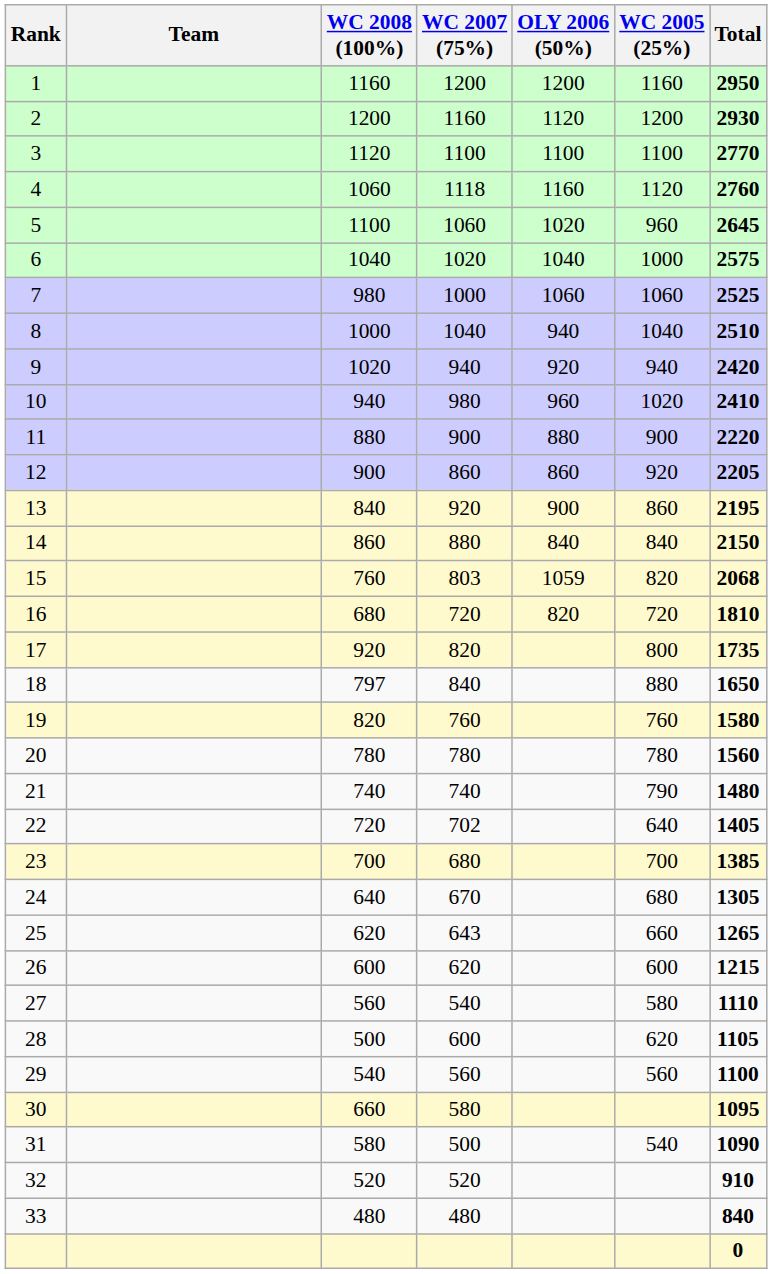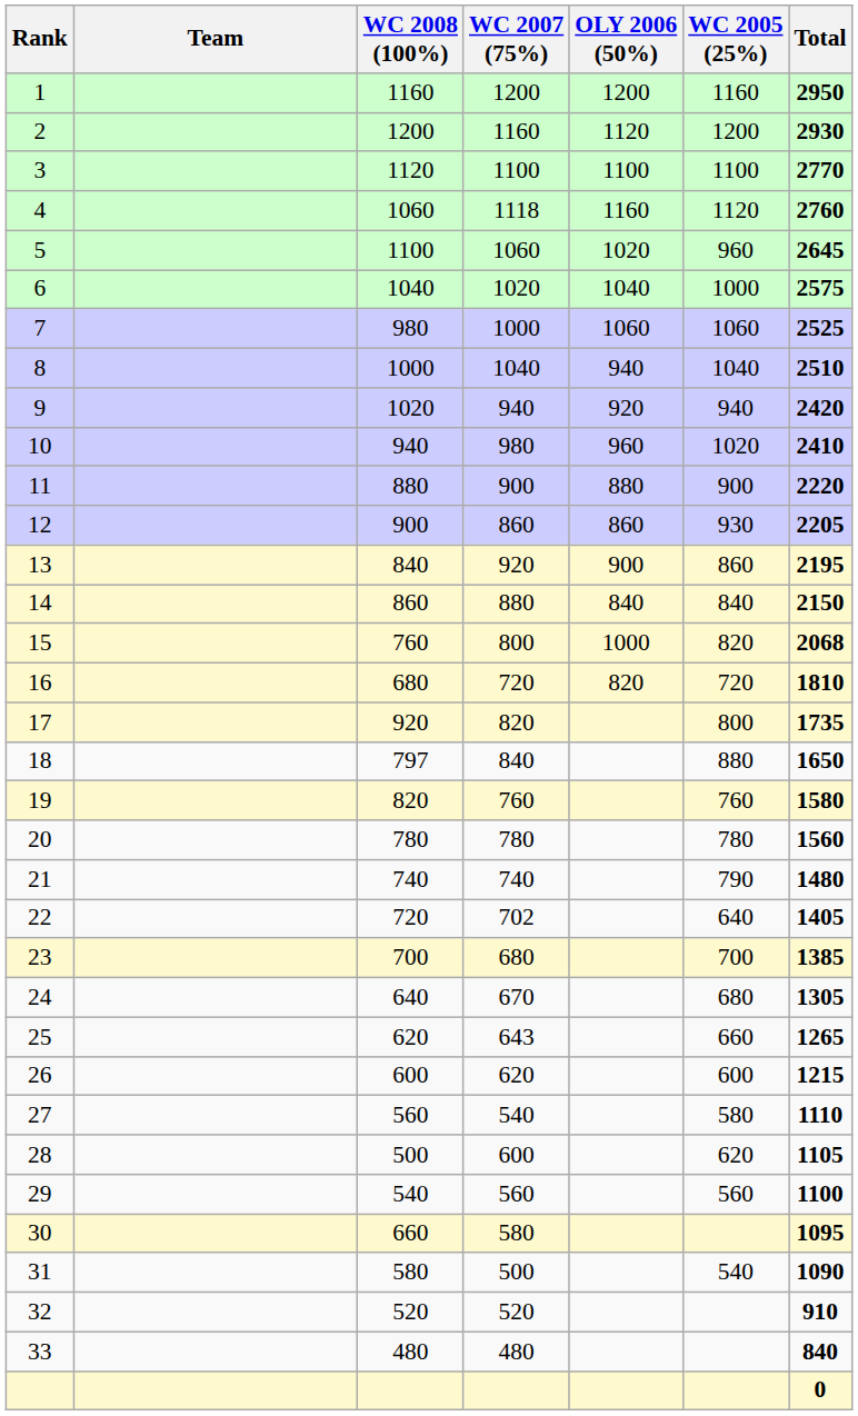 <table class="wikitable sortable" style="font-size:90%; text-align:center;margin: 1em auto 1em auto ">
 <tr>
 <th>Rank</th>
 <th width=165>Team</th>
 <th><a href='#'>WC 2008</a><br><strong>(100%)</strong></th>
 <th><a href='#'>WC 2007</a><br><strong>(75%)</strong></th>
 <th><a href='#'>OLY 2006</a><br><strong>(50%)</strong></th>
 <th><a href='#'>WC 2005</a><br><strong>(25%)</strong></th>
 <th>Total</th>
 </tr>
 <tr style="background: #ccffcc;">
 <td>1</td>
 <td align=left></td>
 <td>1160</td>
 <td>1200</td>
 <td>1200</td>
 <td>1160</td>
 <td><strong>2950</strong></td>
 </tr>
 <tr style="background: #ccffcc;">
 <td>2</td>
 <td align="left"></td>
 <td>1200</td>
 <td>1160</td>
 <td>1120</td>
 <td>1200</td>
 <td><strong>2930</strong></td>
 </tr>
 <tr style="background: #ccffcc;">
 <td>3</td>
 <td align="left"></td>
 <td>1120</td>
 <td>1100</td>
 <td>1100</td>
 <td>1100</td>
 <td><strong>2770</strong></td>
 </tr>
 <tr style="background: #ccffcc;">
 <td>4</td>
 <td align="left"></td>
 <td>1060</td>
 <td>1118</td>
 <td>1160</td>
 <td>1120</td>
 <td><strong>2760</strong></td>
 </tr>
 <tr style="background: #ccffcc;">
 <td>5</td>
 <td align="left"></td>
 <td>1100</td>
 <td>1060</td>
 <td>1020</td>
 <td>960</td>
 <td><strong>2645</strong></td>
 </tr>
 <tr style="background: #ccffcc;">
 <td>6</td>
 <td align="left"></td>
 <td>1040</td>
 <td>1020</td>
 <td>1040</td>
 <td>1000</td>
 <td><strong>2575</strong></td>
 </tr>
 <tr style="background: #ccccff;">
 <td>7</td>
 <td align="left"></td>
 <td>980</td>
 <td>1000</td>
 <td>1060</td>
 <td>1060</td>
 <td><strong>2525</strong></td>
 </tr>
 <tr style="background: #ccccff;">
 <td>8</td>
 <td align="left"></td>
 <td>1000</td>
 <td>1040</td>
 <td>940</td>
 <td>1040</td>
 <td><strong>2510</strong></td>
 </tr>
 <tr style="background: #ccccff;">
 <td>9</td>
 <td align="left"></td>
 <td>1020</td>
 <td>940</td>
 <td>920</td>
 <td>940</td>
 <td><strong>2420</strong></td>
 </tr>
 <tr style="background: #ccccff;">
 <td>10</td>
 <td align=left></td>
 <td>940</td>
 <td>980</td>
 <td>960</td>
 <td>1020</td>
 <td><strong>2410</strong></td>
 </tr>
 <tr style="background: #ccccff;">
 <td>11</td>
 <td align="left"></td>
 <td>880</td>
 <td>900</td>
 <td>880</td>
 <td>900</td>
 <td><strong>2220</strong></td>
 </tr>
 <tr style="background: #ccccff;">
 <td>12</td>
 <td align="left"></td>
 <td>900</td>
 <td>860</td>
 <td>860</td>
-<td>920</td>
+<td>930</td>
 <td><strong>2205</strong></td>
 </tr>
 <tr style="background: #fffacd;">
 <td>13</td>
 <td align="left"></td>
 <td>840</td>
 <td>920</td>
 <td>900</td>
 <td>860</td>
 <td><strong>2195</strong></td>
 </tr>
 <tr style="background: #fffacd;">
 <td>14</td>
 <td align="left"></td>
 <td>860</td>
 <td>880</td>
 <td>840</td>
 <td>840</td>
 <td><strong>2150</strong></td>
 </tr>
 <tr style="background: #fffacd;">
 <td>15</td>
 <td align="left"></td>
 <td>760</td>
-<td>803</td>
-<td>1059</td>
+<td>800</td>
+<td>1000</td>
 <td>820</td>
 <td><strong>2068</strong></td>
 </tr>
 <tr style="background: #fffacd;">
 <td>16</td>
 <td align="left"></td>
 <td>680</td>
 <td>720</td>
 <td>820</td>
 <td>720</td>
 <td><strong>1810</strong></td>
 </tr>
 <tr style="background: #fffacd;">
 <td>17</td>
 <td align=left></td>
 <td>920</td>
 <td>820</td>
 <td></td>
 <td>800</td>
 <td><strong>1735</strong></td>
 </tr>
 <tr>
 <td>18</td>
 <td align="left"></td>
 <td>797</td>
 <td>840</td>
 <td></td>
 <td>880</td>
 <td><strong>1650</strong></td>
 </tr>
 <tr style="background: #fffacd;">
 <td>19</td>
 <td align="left"></td>
 <td>820</td>
 <td>760</td>
 <td></td>
 <td>760</td>
 <td><strong>1580</strong></td>
 </tr>
 <tr>
 <td>20</td>
 <td align="left"></td>
 <td>780</td>
 <td>780</td>
 <td></td>
 <td>780</td>
 <td><strong>1560</strong></td>
 </tr>
 <tr>
 <td>21</td>
 <td align="left"></td>
 <td>740</td>
 <td>740</td>
 <td></td>
 <td>790</td>
 <td><strong>1480</strong></td>
 </tr>
 <tr>
 <td>22</td>
 <td align="left"></td>
 <td>720</td>
 <td>702</td>
 <td></td>
 <td>640</td>
 <td><strong>1405</strong></td>
 </tr>
 <tr style="background: #fffacd;">
 <td>23</td>
 <td align="left"></td>
 <td>700</td>
 <td>680</td>
 <td></td>
 <td>700</td>
 <td><strong>1385</strong></td>
 </tr>
 <tr>
 <td>24</td>
 <td align="left"></td>
 <td>640</td>
 <td>670</td>
 <td></td>
 <td>680</td>
 <td><strong>1305</strong></td>
 </tr>
 <tr>
 <td>25</td>
 <td align="left"></td>
 <td>620</td>
 <td>643</td>
 <td></td>
 <td>660</td>
 <td><strong>1265</strong></td>
 </tr>
 <tr>
 <td>26</td>
 <td align="left"></td>
 <td>600</td>
 <td>620</td>
 <td></td>
 <td>600</td>
 <td><strong>1215</strong></td>
 </tr>
 <tr>
 <td>27</td>
 <td align="left"></td>
 <td>560</td>
 <td>540</td>
 <td></td>
 <td>580</td>
 <td><strong>1110</strong></td>
 </tr>
 <tr>
 <td>28</td>
 <td align="left"></td>
 <td>500</td>
 <td>600</td>
 <td></td>
 <td>620</td>
 <td><strong>1105</strong></td>
 </tr>
 <tr>
 <td>29</td>
 <td align="left"></td>
 <td>540</td>
 <td>560</td>
 <td></td>
 <td>560</td>
 <td><strong>1100</strong></td>
 </tr>
 <tr style="background: #fffacd;">
 <td>30</td>
 <td align="left"></td>
 <td>660</td>
 <td>580</td>
 <td></td>
 <td></td>
 <td><strong>1095</strong></td>
 </tr>
 <tr>
 <td>31</td>
 <td align="left"></td>
 <td>580</td>
 <td>500</td>
 <td></td>
 <td>540</td>
 <td><strong>1090</strong></td>
 </tr>
 <tr>
 <td>32</td>
 <td align="left"></td>
 <td>520</td>
 <td>520</td>
 <td></td>
 <td></td>
 <td><strong>910</strong></td>
 </tr>
 <tr>
 <td>33</td>
 <td align="left"></td>
 <td>480</td>
 <td>480</td>
 <td></td>
 <td></td>
 <td><strong>840</strong></td>
 </tr>
 <tr style="background: #fffacd;">
 <td></td>
 <td align="left"></td>
 <td></td>
 <td></td>
 <td></td>
 <td></td>
 <td><strong>0</strong></td>
 </tr>
 </table>
